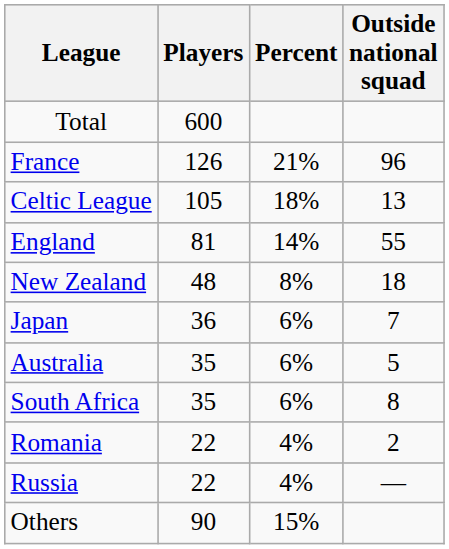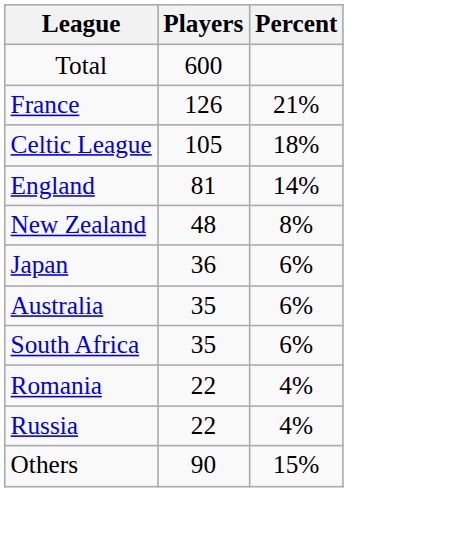 <table class="wikitable sortable" style="text-align:center">
 <tr>
 <th>League</th>
 <th>Players</th>
 <th>Percent</th>
-<th>Outside <br> national <br> squad</th>
 </tr>
 <tr>
 <td>Total</td>
 <td>600</td>
-<td></td>
 <td></td>
 </tr>
 <tr>
 <td align=left> <a href='#'>France</a></td>
 <td>126</td>
 <td>21%</td>
-<td>96</td>
 </tr>
 <tr>
 <td align=left><a href='#'>Celtic League</a></td>
 <td>105</td>
 <td>18%</td>
-<td>13</td>
 </tr>
 <tr>
 <td align=left> <a href='#'>England</a></td>
 <td>81</td>
 <td>14%</td>
-<td>55</td>
 </tr>
 <tr>
 <td align=left> <a href='#'>New Zealand</a></td>
 <td>48</td>
 <td>8%</td>
-<td>18</td>
 </tr>
 <tr>
 <td align=left> <a href='#'>Japan</a></td>
 <td>36</td>
 <td>6%</td>
-<td>7</td>
 </tr>
 <tr>
 <td align=left> <a href='#'>Australia</a></td>
 <td>35</td>
 <td>6%</td>
-<td>5</td>
 </tr>
 <tr>
 <td align=left> <a href='#'>South Africa</a></td>
 <td>35</td>
 <td>6%</td>
-<td>8</td>
 </tr>
 <tr>
 <td align=left> <a href='#'>Romania</a></td>
 <td>22</td>
 <td>4%</td>
-<td>2</td>
 </tr>
 <tr>
 <td align=left> <a href='#'>Russia</a></td>
 <td>22</td>
 <td>4%</td>
-<td>—</td>
 </tr>
 <tr>
 <td align=left>Others</td>
 <td>90</td>
 <td>15%</td>
-<td></td>
 </tr>
 </table>
